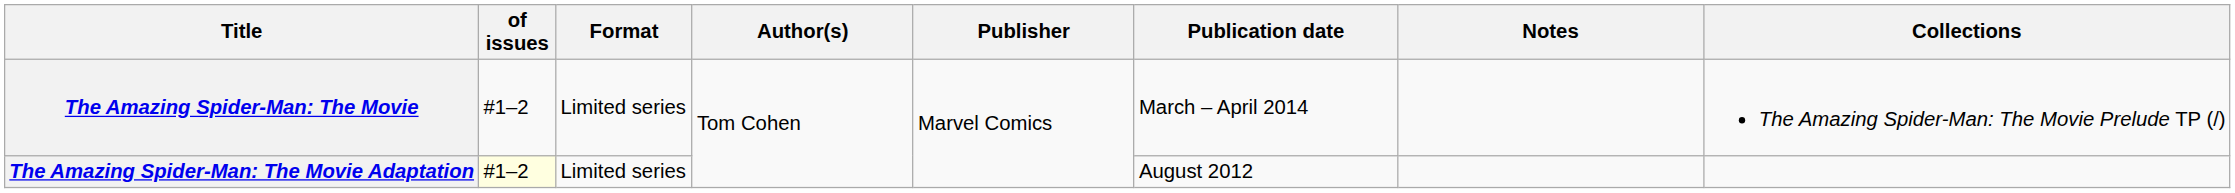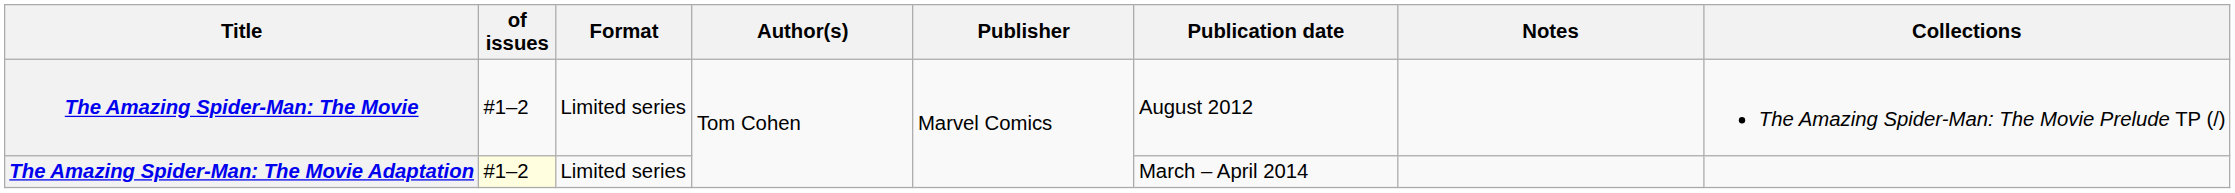 <table class="wikitable">
 <tr>
 <th>Title</th>
 <th style="width:40pt"> of issues</th>
 <th style="width:75pt">Format</th>
 <th style="width:125pt">Author(s)</th>
 <th style="width:125pt">Publisher</th>
 <th style="width:150pt">Publication date</th>
 <th style="width:175pt">Notes</th>
 <th>Collections</th>
 </tr>
 <tr>
 <th><em><a href='#'>The Amazing Spider-Man: The Movie</a></em></th>
 <td>#1–2</td>
 <td>Limited series</td>
 <td rowspan="2">Tom Cohen</td>
 <td rowspan="2">Marvel Comics</td>
-<td>March – April 2014</td>
+<td>August 2012</td>
 <td></td>
 <td><br><ul><li><em>The Amazing Spider-Man: The Movie Prelude</em> TP (/)</li></ul></td>
 </tr>
 <tr>
 <th><em><a href='#'>The Amazing Spider-Man: The Movie Adaptation</a></em></th>
 <td style="background: lightyellow;">#1–2</td>
 <td>Limited series</td>
-<td>August 2012</td>
+<td>March – April 2014</td>
 <td></td>
 <td></td>
 </tr>
 </table>
